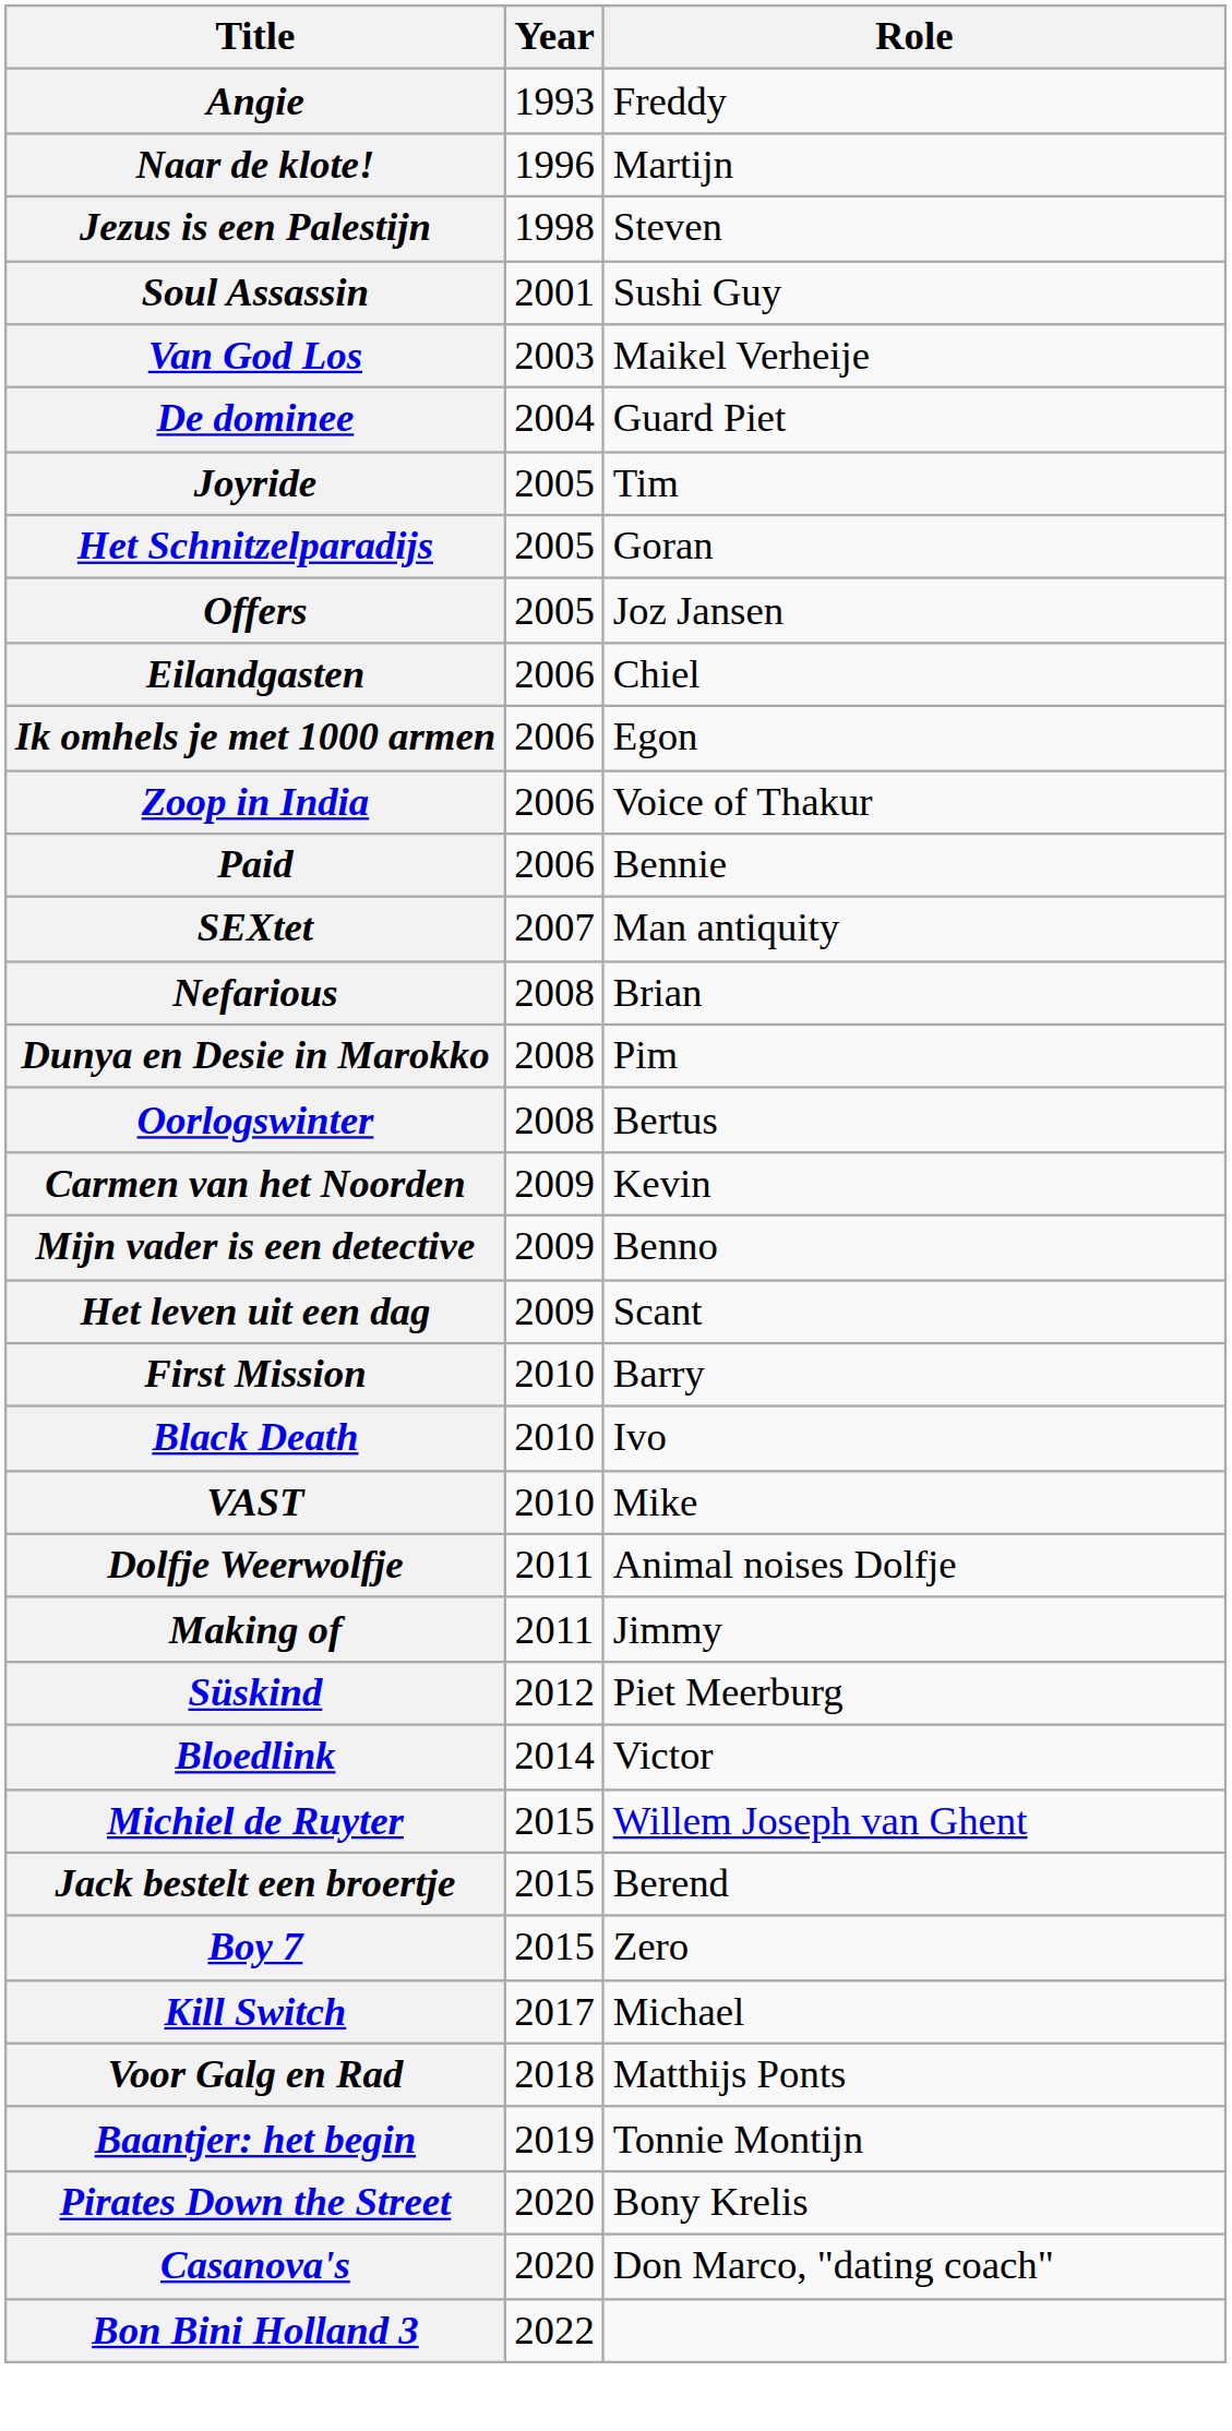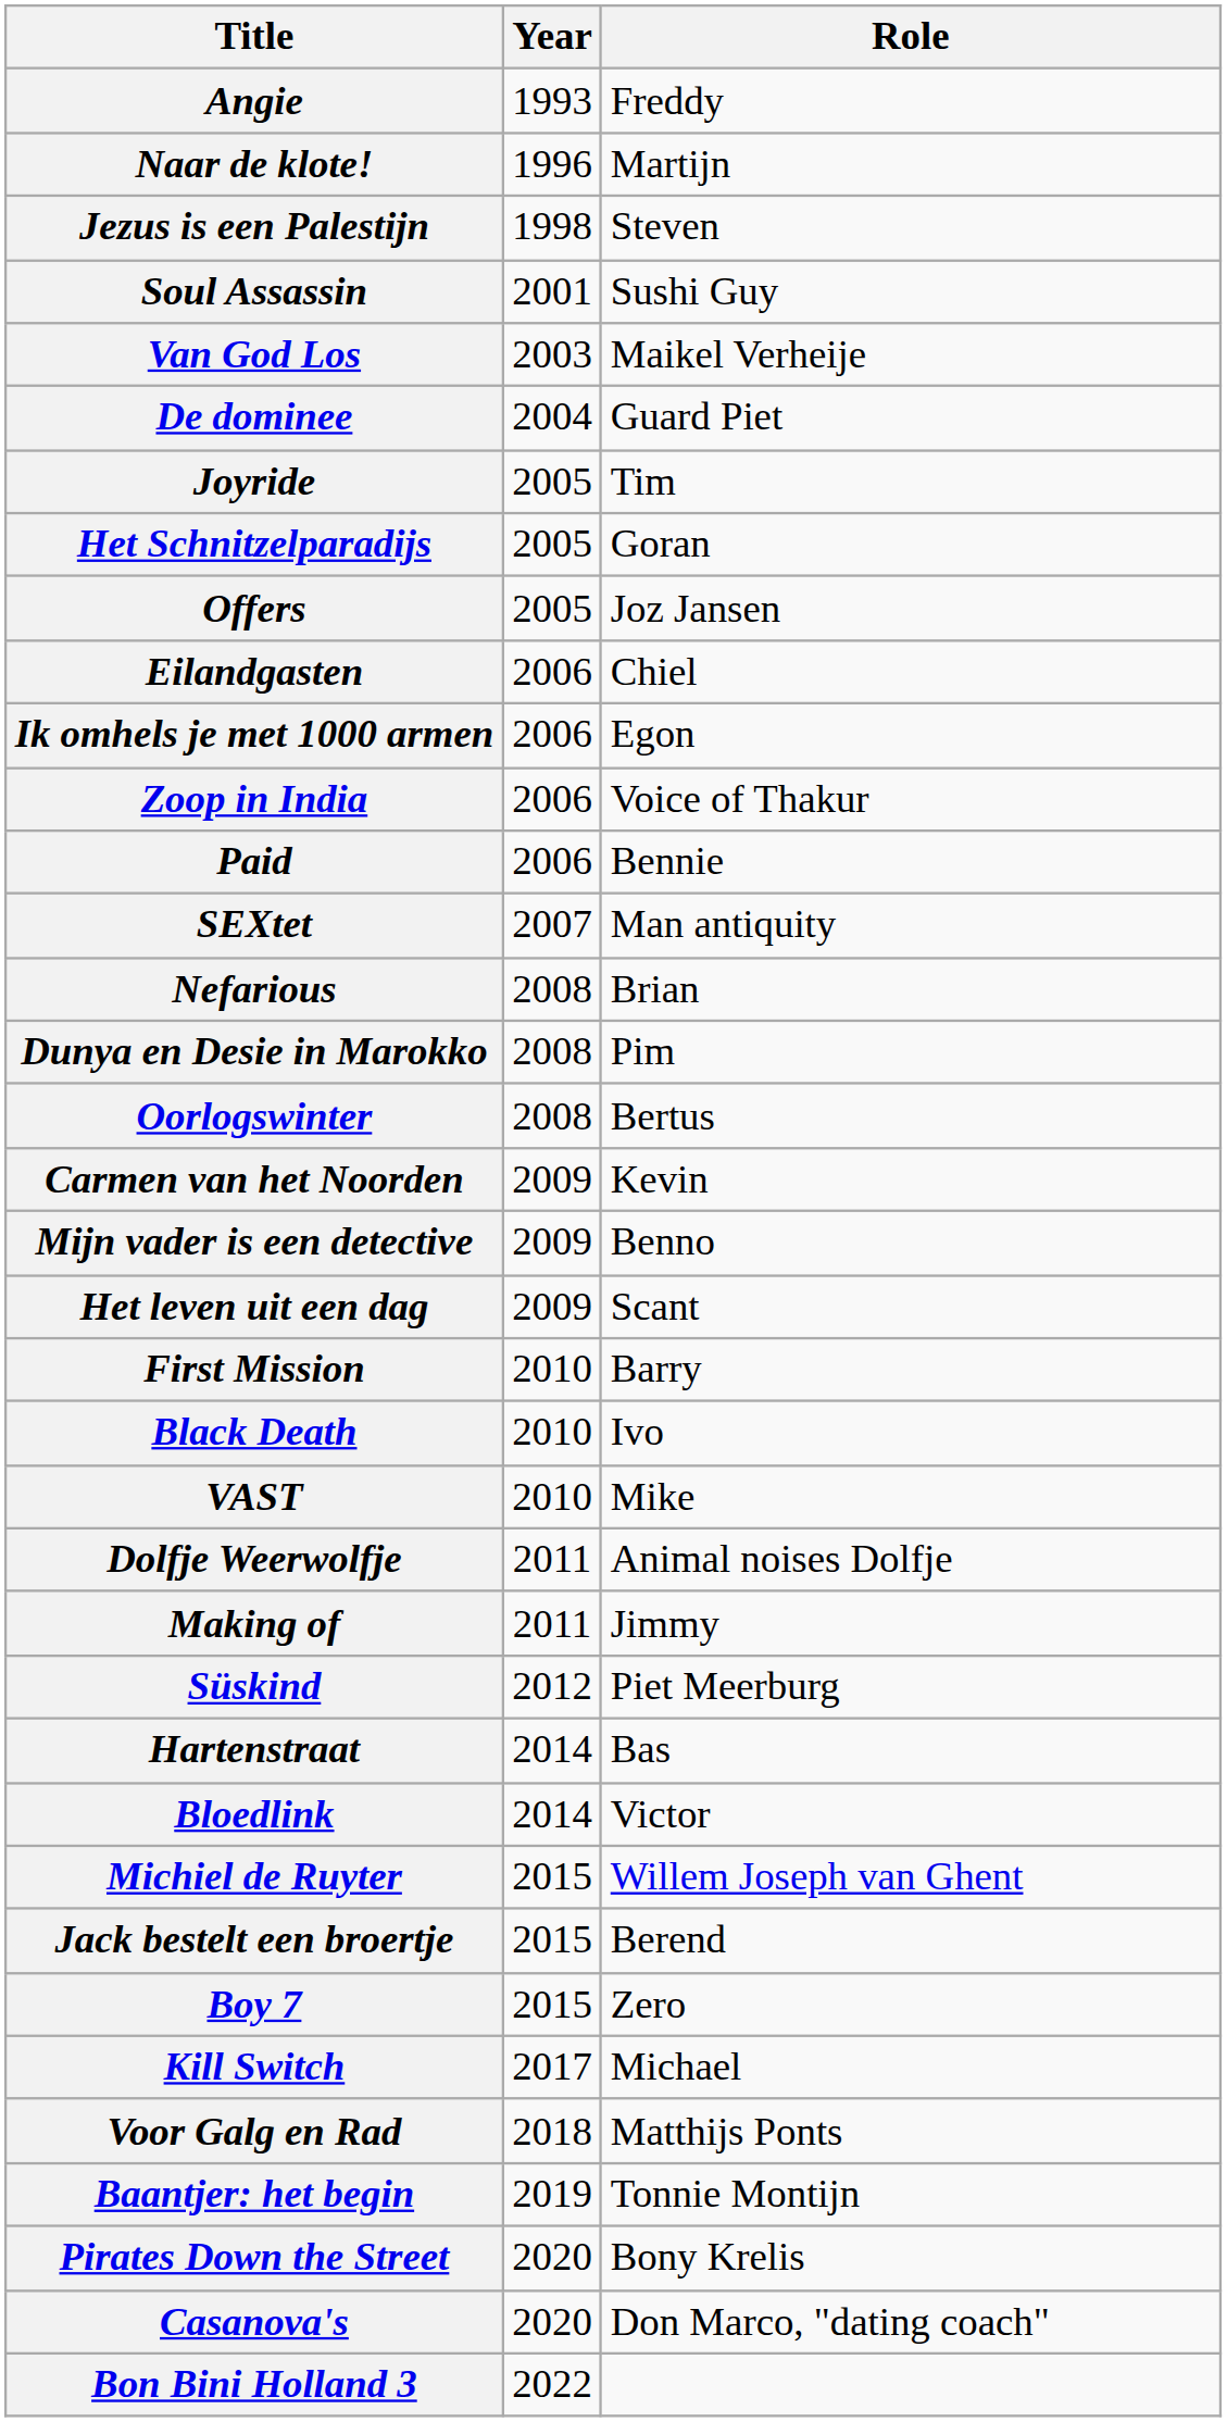 <table class="wikitable sortable plainrowheaders">
 <tr>
 <th scope="col">Title</th>
 <th scope="col">Year</th>
 <th scope="col" style="width: 15em;">Role</th>
 </tr>
 <tr>
 <th scope="row"><em>Angie</em></th>
 <td align="center">1993</td>
 <td>Freddy</td>
 </tr>
 <tr>
 <th scope="row"><em>Naar de klote!</em></th>
 <td align="center">1996</td>
 <td>Martijn</td>
 </tr>
 <tr>
 <th scope="row"><em>Jezus is een Palestijn</em></th>
 <td align="center">1998</td>
 <td>Steven</td>
 </tr>
 <tr>
 <th scope="row"><em>Soul Assassin</em></th>
 <td align="center">2001</td>
 <td>Sushi Guy</td>
 </tr>
 <tr>
 <th scope="row"><em><a href='#'>Van God Los</a></em></th>
 <td align="center">2003</td>
 <td>Maikel Verheije</td>
 </tr>
 <tr>
 <th scope="row"><em><a href='#'>De dominee</a></em></th>
 <td align="center">2004</td>
 <td>Guard Piet</td>
 </tr>
 <tr>
 <th scope="row"><em>Joyride</em></th>
 <td align="center">2005</td>
 <td>Tim</td>
 </tr>
 <tr>
 <th scope="row"><em><a href='#'>Het Schnitzelparadijs</a></em></th>
 <td align="center">2005</td>
 <td>Goran</td>
 </tr>
 <tr>
 <th scope="row"><em>Offers</em></th>
 <td align="center">2005</td>
 <td>Joz Jansen</td>
 </tr>
 <tr>
 <th scope="row"><em>Eilandgasten</em></th>
 <td align="center">2006</td>
 <td>Chiel</td>
 </tr>
 <tr>
 <th scope="row"><em>Ik omhels je met 1000 armen</em></th>
 <td align="center">2006</td>
 <td>Egon</td>
 </tr>
 <tr>
 <th scope="row"><em><a href='#'>Zoop in India</a></em></th>
 <td align="center">2006</td>
 <td>Voice of Thakur</td>
 </tr>
 <tr>
 <th scope="row"><em>Paid</em></th>
 <td align="center">2006</td>
 <td>Bennie</td>
 </tr>
 <tr>
 <th scope="row"><em>SEXtet</em></th>
 <td align="center">2007</td>
 <td>Man antiquity</td>
 </tr>
 <tr>
 <th scope="row"><em>Nefarious</em></th>
 <td align="center">2008</td>
 <td>Brian</td>
 </tr>
 <tr>
 <th scope="row"><em>Dunya en Desie in Marokko</em></th>
 <td align="center">2008</td>
 <td>Pim</td>
 </tr>
 <tr>
 <th scope="row"><em><a href='#'>Oorlogswinter</a></em></th>
 <td align="center">2008</td>
 <td>Bertus</td>
 </tr>
 <tr>
 <th scope="row"><em>Carmen van het Noorden</em></th>
 <td align="center">2009</td>
 <td>Kevin</td>
 </tr>
 <tr>
 <th scope="row"><em>Mijn vader is een detective</em></th>
 <td align="center">2009</td>
 <td>Benno</td>
 </tr>
 <tr>
 <th scope="row"><em>Het leven uit een dag</em></th>
 <td align="center">2009</td>
 <td>Scant</td>
 </tr>
 <tr>
 <th scope="row"><em>First Mission</em></th>
 <td align="center">2010</td>
 <td>Barry</td>
 </tr>
 <tr>
 <th scope="row"><em><a href='#'>Black Death</a></em></th>
 <td align="center">2010</td>
 <td>Ivo</td>
 </tr>
 <tr>
 <th scope="row"><em>VAST</em></th>
 <td align="center">2010</td>
 <td>Mike</td>
 </tr>
 <tr>
 <th scope="row"><em>Dolfje Weerwolfje</em></th>
 <td align="center">2011</td>
 <td>Animal noises Dolfje</td>
 </tr>
 <tr>
 <th scope="row"><em>Making of</em></th>
 <td align="center">2011</td>
 <td>Jimmy</td>
 </tr>
 <tr>
 <th scope="row"><em><a href='#'>Süskind</a></em></th>
 <td align="center">2012</td>
 <td>Piet Meerburg</td>
 </tr>
 <tr>
+<th scope="row"><em>Hartenstraat</em></th>
+<td align="center">2014</td>
+<td>Bas</td>
+</tr>
+<tr>
 <th scope="row"><em><a href='#'>Bloedlink</a></em></th>
 <td align="center">2014</td>
 <td>Victor</td>
 </tr>
 <tr>
 <th scope="row"><em><a href='#'>Michiel de Ruyter</a></em></th>
 <td align="center">2015</td>
 <td><a href='#'>Willem Joseph van Ghent</a></td>
 </tr>
 <tr>
 <th scope="row"><em>Jack bestelt een broertje</em></th>
 <td align="center">2015</td>
 <td>Berend</td>
 </tr>
 <tr>
 <th scope ="row"><em><a href='#'>Boy 7</a></em></th>
 <td align="center">2015</td>
 <td>Zero</td>
 </tr>
 <tr>
 <th scope ="row"><em><a href='#'>Kill Switch</a></em></th>
 <td align="center">2017</td>
 <td>Michael</td>
 </tr>
 <tr>
 <th scope ="row"><em>Voor Galg en Rad</em></th>
 <td align="center">2018</td>
 <td>Matthijs Ponts</td>
 </tr>
 <tr>
 <th scope="row"><em><a href='#'>Baantjer: het begin</a></em></th>
 <td align="center">2019</td>
 <td>Tonnie Montijn</td>
 </tr>
 <tr>
 <th scope="row"><em><a href='#'>Pirates Down the Street</a></em></th>
 <td align="center">2020</td>
 <td>Bony Krelis</td>
 </tr>
 <tr>
 <th scope="row"><em><a href='#'>Casanova's</a></em></th>
 <td align="center">2020</td>
 <td>Don Marco, "dating coach"</td>
 </tr>
 <tr>
 <th scope="row"><em><a href='#'>Bon Bini Holland 3</a></em></th>
 <td align="center">2022</td>
 <td></td>
 </tr>
 </table>
